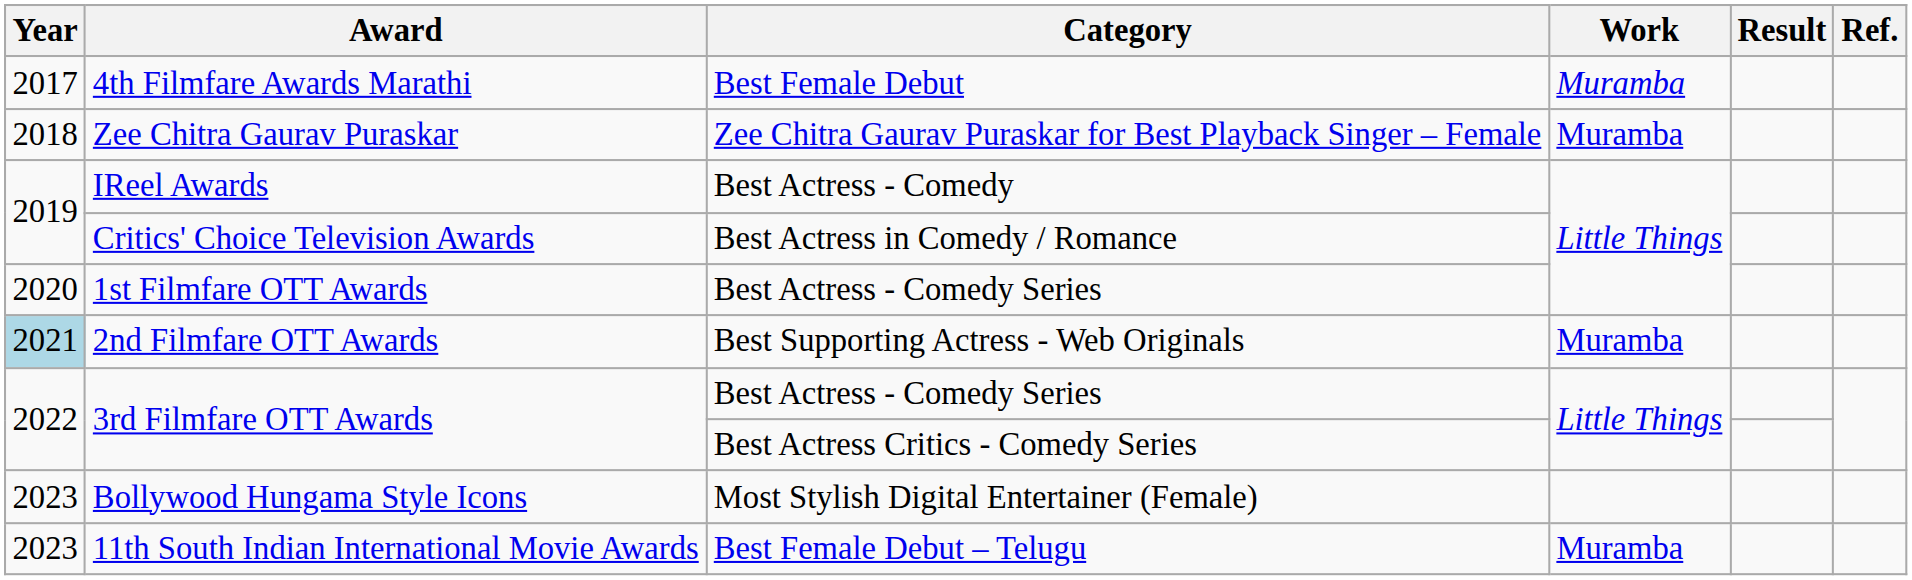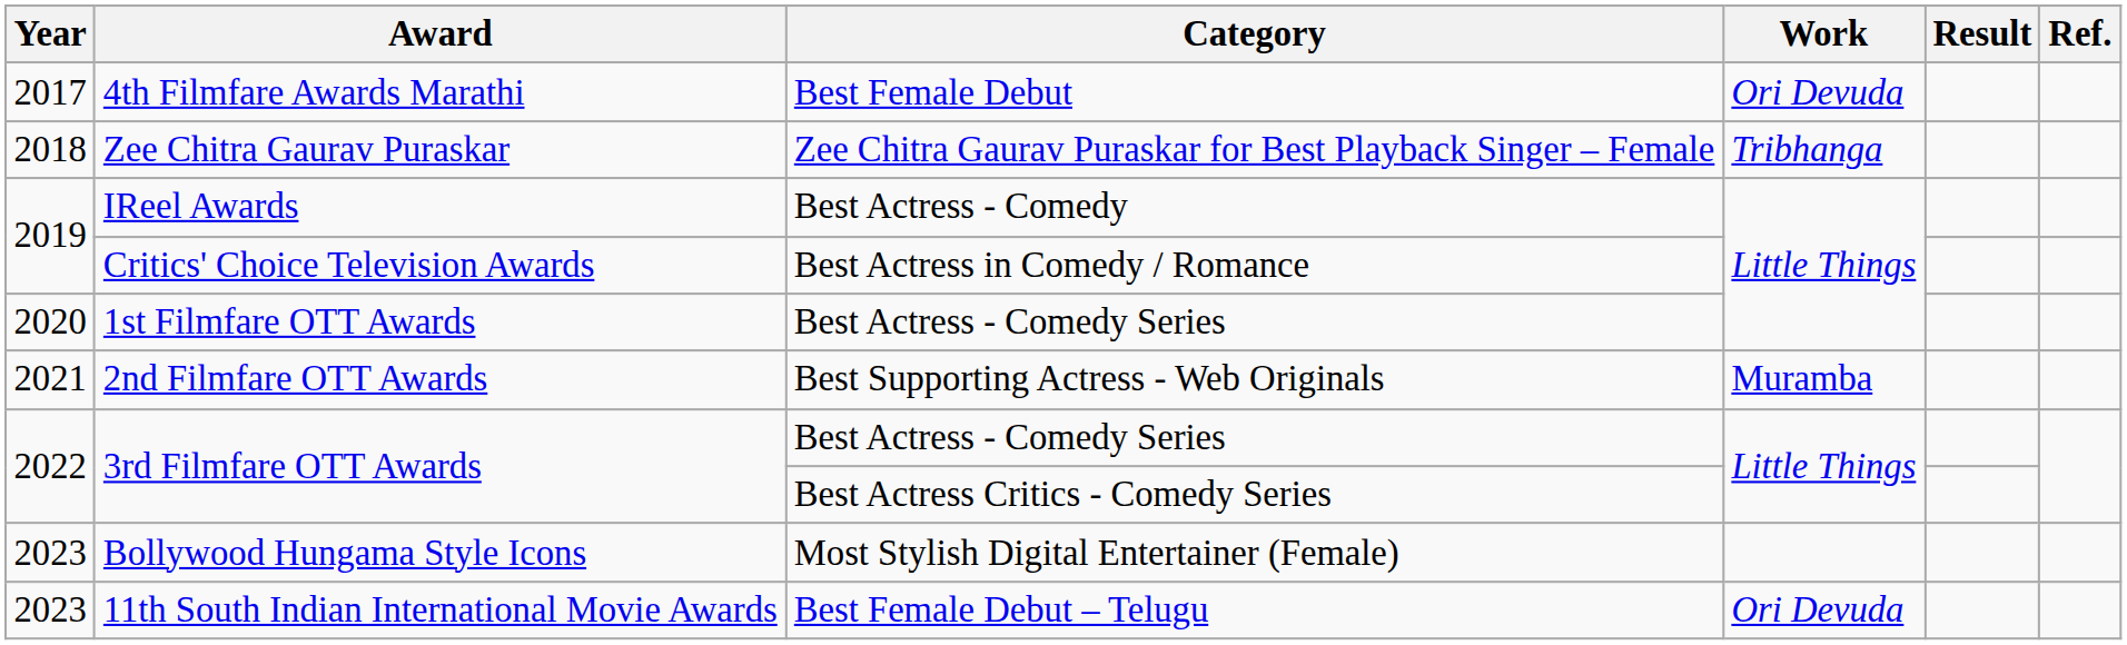 <table class="wikitable">
 <tr>
 <th>Year</th>
 <th>Award</th>
 <th>Category</th>
 <th>Work</th>
 <th>Result</th>
 <th>Ref.</th>
 </tr>
 <tr>
 <td>2017</td>
 <td><a href='#'>4th Filmfare Awards Marathi</a></td>
 <td><a href='#'>Best Female Debut</a></td>
-<td><em><a href='#'>Muramba</a></em></td>
+<td><em><a href='#'>Ori Devuda</a></em></td>
 <td></td>
 <td></td>
 </tr>
 <tr>
 <td>2018</td>
 <td><a href='#'>Zee Chitra Gaurav Puraskar</a></td>
 <td><a href='#'>Zee Chitra Gaurav Puraskar for Best Playback Singer – Female</a></td>
-<td><a href='#'>Muramba</a></td>
+<td><em><a href='#'>Tribhanga</a></em></td>
 <td></td>
 <td></td>
 </tr>
 <tr>
 <td rowspan="2">2019</td>
 <td><a href='#'>IReel Awards</a></td>
 <td>Best Actress - Comedy</td>
 <td rowspan="3"><em><a href='#'>Little Things</a></em></td>
 <td></td>
 <td></td>
 </tr>
 <tr>
 <td><a href='#'>Critics' Choice Television Awards</a></td>
 <td>Best Actress in Comedy / Romance</td>
 <td></td>
 <td></td>
 </tr>
 <tr>
 <td>2020</td>
 <td><a href='#'>1st Filmfare OTT Awards</a></td>
 <td>Best Actress - Comedy Series</td>
 <td></td>
 <td></td>
 </tr>
 <tr>
-<td style="background: lightblue;">2021</td>
+<td>2021</td>
 <td><a href='#'>2nd Filmfare OTT Awards</a></td>
 <td>Best Supporting Actress - Web Originals</td>
 <td><a href='#'>Muramba</a></td>
 <td></td>
 <td></td>
 </tr>
 <tr>
 <td rowspan="2">2022</td>
 <td rowspan="2"><a href='#'>3rd Filmfare OTT Awards</a></td>
 <td>Best Actress - Comedy Series</td>
 <td rowspan="2"><em><a href='#'>Little Things</a></em></td>
 <td></td>
 <td rowspan="2"></td>
 </tr>
 <tr>
 <td>Best Actress Critics - Comedy Series</td>
 <td></td>
 </tr>
 <tr>
 <td>2023</td>
 <td><a href='#'>Bollywood Hungama Style Icons</a></td>
 <td>Most Stylish Digital Entertainer (Female)</td>
 <td></td>
 <td></td>
 <td></td>
 </tr>
 <tr>
 <td>2023</td>
 <td><a href='#'>11th South Indian International Movie Awards</a></td>
 <td><a href='#'>Best Female Debut – Telugu</a></td>
-<td><a href='#'>Muramba</a></td>
+<td><em><a href='#'>Ori Devuda</a></em></td>
 <td></td>
 <td></td>
 </tr>
 </table>
